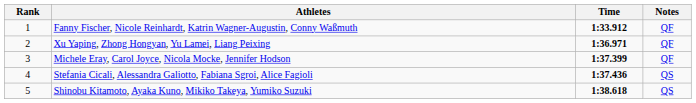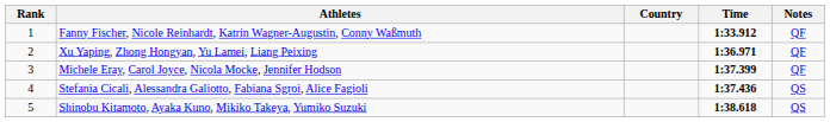 <table class="wikitable sortable" width=70% style="text-align:center">
 <tr>
 <th>Rank</th>
 <th>Athletes</th>
+<th>Country</th>
 <th>Time</th>
 <th>Notes</th>
 </tr>
 <tr>
 <td>1</td>
 <td align=left><a href='#'>Fanny Fischer</a>, <a href='#'>Nicole Reinhardt</a>, <a href='#'>Katrin Wagner-Augustin</a>, <a href='#'>Conny Waßmuth</a></td>
+<td align=left></td>
 <td><strong>1:33.912 </strong></td>
 <td><a href='#'>QF</a></td>
 </tr>
 <tr>
 <td>2</td>
 <td align=left><a href='#'>Xu Yaping</a>, <a href='#'>Zhong Hongyan</a>, <a href='#'>Yu Lamei</a>, <a href='#'>Liang Peixing</a></td>
+<td align=left></td>
 <td><strong>1:36.971 </strong></td>
 <td><a href='#'>QF</a></td>
 </tr>
 <tr>
 <td>3</td>
 <td align=left><a href='#'>Michele Eray</a>, <a href='#'>Carol Joyce</a>, <a href='#'>Nicola Mocke</a>, <a href='#'>Jennifer Hodson</a></td>
+<td align=left></td>
 <td><strong>1:37.399 </strong></td>
 <td><a href='#'>QF</a></td>
 </tr>
 <tr>
 <td>4</td>
 <td align=left><a href='#'>Stefania Cicali</a>, <a href='#'>Alessandra Galiotto</a>, <a href='#'>Fabiana Sgroi</a>, <a href='#'>Alice Fagioli</a></td>
+<td align=left></td>
 <td><strong>1:37.436 </strong></td>
 <td><a href='#'>QS</a></td>
 </tr>
 <tr>
 <td>5</td>
 <td align=left><a href='#'>Shinobu Kitamoto</a>, <a href='#'>Ayaka Kuno</a>, <a href='#'>Mikiko Takeya</a>, <a href='#'>Yumiko Suzuki</a></td>
+<td align=left></td>
 <td><strong>1:38.618 </strong></td>
 <td><a href='#'>QS</a></td>
 </tr>
 </table>
